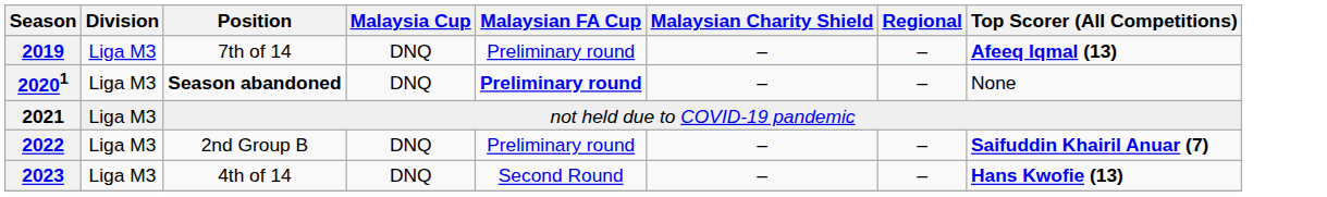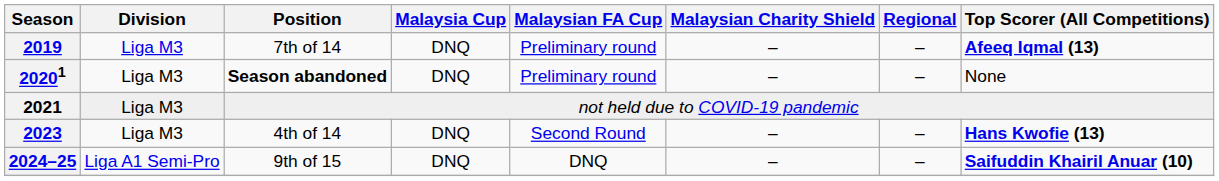 <table class="wikitable" style="font-size:89%;">
 <tr>
 <th>Season</th>
 <th>Division</th>
 <th>Position</th>
 <th><a href='#'>Malaysia Cup</a></th>
 <th><a href='#'>Malaysian FA Cup</a></th>
 <th><a href='#'>Malaysian Charity Shield</a></th>
 <th><a href='#'>Regional</a></th>
 <th>Top Scorer (All Competitions)</th>
 </tr>
 <tr>
 <th style="text-align:center;"><a href='#'>2019</a></th>
 <td style="text-align:center;"><a href='#'>Liga M3</a></td>
 <td style="text-align:center;">7th of 14</td>
 <td style="text-align:center;">DNQ</td>
 <td style="text-align:center;"><a href='#'>Preliminary round</a></td>
 <td style="text-align:center;">–</td>
 <td style="text-align:center;">–</td>
 <td><strong> <a href='#'>Afeeq Iqmal</a> (13)</strong></td>
 </tr>
 <tr>
 <th style="text-align:center;"><a href='#'>2020</a><sup>1</sup></th>
 <td style="text-align:center;">Liga M3</td>
 <td style="text-align:center;"><strong>Season abandoned</strong></td>
 <td style="text-align:center;">DNQ</td>
-<td style="text-align:center;"><strong><a href='#'>Preliminary round</a></strong></td>
+<td style="text-align:center;"><a href='#'>Preliminary round</a></td>
 <td style="text-align:center;">–</td>
 <td style="text-align:center;">–</td>
 <td>None</td>
 </tr>
 <tr style="background:#efefef;">
 <th style="text-align:center;">2021</th>
 <td style="text-align:center;">Liga M3</td>
 <td colspan=6 align=center><em>not held due to <a href='#'>COVID-19 pandemic</a></em></td>
-</tr>
-<tr>
-<th style="text-align:center;"><a href='#'>2022</a></th>
-<td style="text-align:center;">Liga M3</td>
-<td style="text-align:center;">2nd Group B</td>
-<td style="text-align:center;">DNQ</td>
-<td style="text-align:center;"><a href='#'>Preliminary round</a></td>
-<td style="text-align:center;">–</td>
-<td style="text-align:center;">–</td>
-<td><strong> <a href='#'>Saifuddin Khairil Anuar</a> (7)</strong></td>
 </tr>
 <tr>
 <th style="text-align:center;"><a href='#'>2023</a></th>
 <td style="text-align:center;">Liga M3</td>
 <td style="text-align:center;">4th of 14</td>
 <td style="text-align:center;">DNQ</td>
 <td style="text-align:center;"><a href='#'>Second Round</a></td>
 <td style="text-align:center;">–</td>
 <td style="text-align:center;">–</td>
 <td><strong> <a href='#'>Hans Kwofie</a> (13)</strong></td>
 </tr>
 <tr>
+<th style="text-align:center;"><a href='#'>2024–25</a></th>
+<td style="text-align:center;"><a href='#'>Liga A1 Semi-Pro</a></td>
+<td style="text-align:center;">9th of 15</td>
+<td style="text-align:center;">DNQ</td>
+<td style="text-align:center;">DNQ</td>
+<td style="text-align:center;">–</td>
+<td style="text-align:center;">–</td>
+<td><strong> <a href='#'>Saifuddin Khairil Anuar</a> (10)</strong></td>
+</tr>
+<tr>
 </tr>
 </table>
